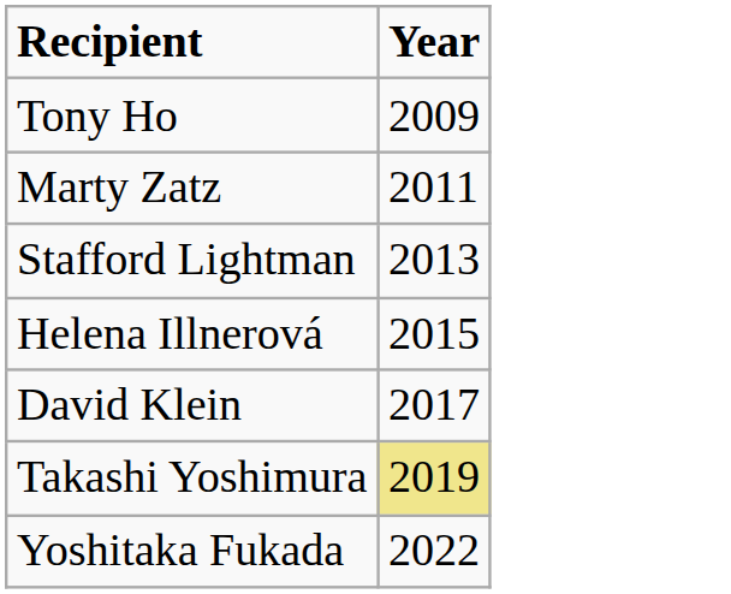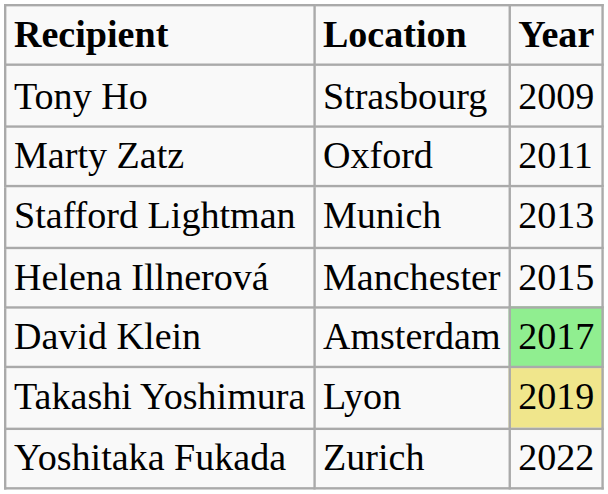 <table class="wikitable">
 <tr>
 <td><strong>Recipient</strong></td>
+<td><strong>Location</strong></td>
 <td><strong>Year</strong></td>
 </tr>
 <tr>
 <td>Tony Ho</td>
+<td>Strasbourg</td>
 <td>2009</td>
 </tr>
 <tr>
 <td>Marty Zatz</td>
+<td>Oxford</td>
 <td>2011</td>
 </tr>
 <tr>
 <td>Stafford Lightman</td>
+<td>Munich</td>
 <td>2013</td>
 </tr>
 <tr>
 <td>Helena Illnerová</td>
+<td>Manchester</td>
 <td>2015</td>
 </tr>
 <tr>
 <td>David Klein</td>
-<td>2017</td>
+<td>Amsterdam</td>
+<td style="background: lightgreen;">2017</td>
 </tr>
 <tr>
 <td>Takashi Yoshimura</td>
+<td>Lyon</td>
 <td style="background: khaki;">2019</td>
 </tr>
 <tr>
 <td>Yoshitaka Fukada</td>
+<td>Zurich</td>
 <td>2022</td>
 </tr>
 </table>
